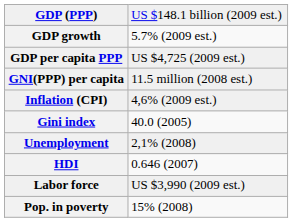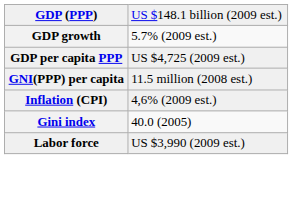 <table style="width: 22em; font-size: 85%; text-align: left;" class="wikitable floatright">
 <tr>
 <th style="background:#f0f0f0;" align="left" valign="top"><a href='#'>GDP</a> (<a href='#'>PPP</a>)</th>
 <td style="background:#f0f0f0;" valign="top"><a href='#'>US $</a>148.1 billion (2009 est.)</td>
 </tr>
 <tr>
 <th align="left" valign="top">GDP growth</th>
 <td valign="top">5.7% (2009 est.)</td>
 </tr>
 <tr>
 <th style="background:#f0f0f0;" align="left" valign="top">GDP per capita <a href='#'>PPP</a></th>
 <td style="background:#f0f0f0;" valign="top">US $4,725 (2009 est.)</td>
 </tr>
 <tr>
 <th style="background:#f0f0f0;" align="left" valign="top"><a href='#'>GNI</a>(PPP) per capita</th>
 <td style="background:#f0f0f0;" valign="top">11.5  million (2008 est.)</td>
 </tr>
 <tr>
 <th style="background:#f0f0f0;" align="left" valign="top"><a href='#'>Inflation</a> (CPI)</th>
 <td style="background:#f0f0f0;" valign="top">4,6% (2009 est.)</td>
 </tr>
 <tr>
 <th align="left" valign="top"><a href='#'>Gini index</a></th>
 <td valign="top">40.0 (2005)</td>
 </tr>
 <tr>
-<th style="background:#f0f0f0;" align="left" valign="top"><a href='#'>Unemployment</a></th>
-<td style="background:#f0f0f0;" valign="top">2,1% (2008)</td>
-</tr>
-<tr>
-<th align="left" valign="top"><a href='#'>HDI</a></th>
-<td valign="top"> 0.646 (2007)</td>
-</tr>
-<tr>
 <th style="background:#f0f0f0;" align="left" valign="top">Labor force</th>
 <td style="background:#f0f0f0;" valign="top">US $3,990 (2009 est.)</td>
 </tr>
-<tr>
-<th align="left" valign="top">Pop. in poverty</th>
-<td valign="top">15% (2008)</td>
-</tr>
 </table>
